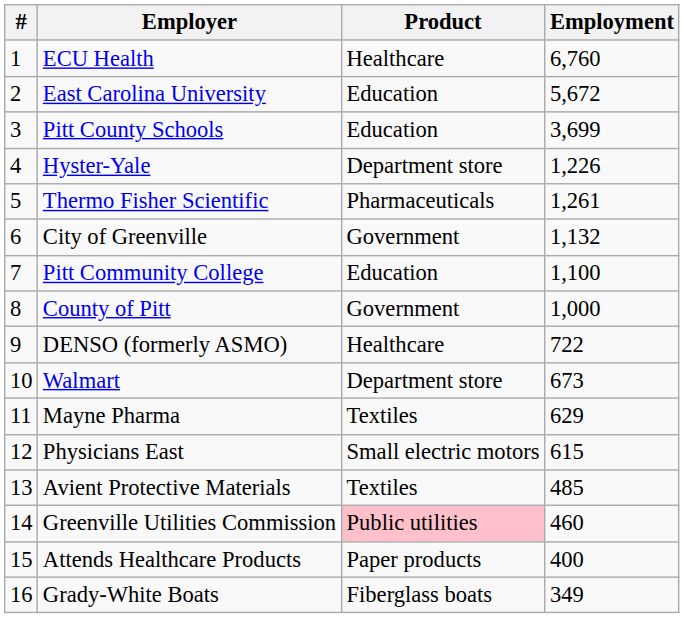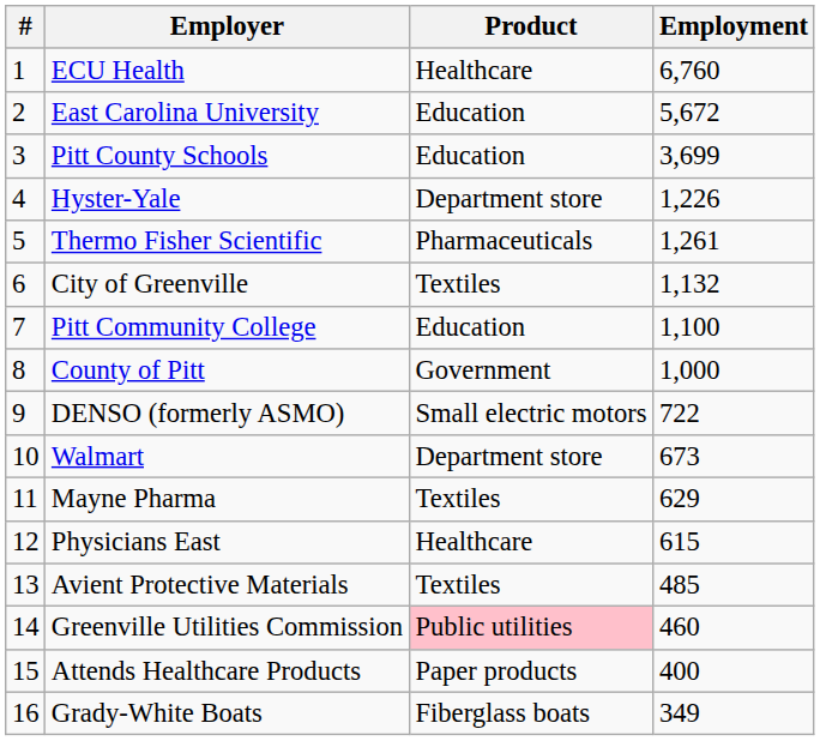 <table class="wikitable floatright">
 <tr>
 <th>#</th>
 <th>Employer</th>
 <th>Product</th>
 <th>Employment</th>
 </tr>
 <tr>
 <td>1</td>
 <td><a href='#'>ECU Health</a></td>
 <td>Healthcare</td>
 <td>6,760</td>
 </tr>
 <tr>
 <td>2</td>
 <td><a href='#'>East Carolina University</a></td>
 <td>Education</td>
 <td>5,672</td>
 </tr>
 <tr>
 <td>3</td>
 <td><a href='#'>Pitt County Schools</a></td>
 <td>Education</td>
 <td>3,699</td>
 </tr>
 <tr>
 <td>4</td>
 <td><a href='#'>Hyster-Yale</a></td>
 <td>Department store</td>
 <td>1,226</td>
 </tr>
 <tr>
 <td>5</td>
 <td><a href='#'>Thermo Fisher Scientific</a></td>
 <td>Pharmaceuticals</td>
 <td>1,261</td>
 </tr>
 <tr>
 <td>6</td>
 <td>City of Greenville</td>
-<td>Government</td>
+<td>Textiles</td>
 <td>1,132</td>
 </tr>
 <tr>
 <td>7</td>
 <td><a href='#'>Pitt Community College</a></td>
 <td>Education</td>
 <td>1,100</td>
 </tr>
 <tr>
 <td>8</td>
 <td><a href='#'>County of Pitt</a></td>
 <td>Government</td>
 <td>1,000</td>
 </tr>
 <tr>
 <td>9</td>
 <td>DENSO (formerly ASMO)</td>
-<td>Healthcare</td>
+<td>Small electric motors</td>
 <td>722</td>
 </tr>
 <tr>
 <td>10</td>
 <td><a href='#'>Walmart</a></td>
 <td>Department store</td>
 <td>673</td>
 </tr>
 <tr>
 <td>11</td>
 <td>Mayne Pharma</td>
 <td>Textiles</td>
 <td>629</td>
 </tr>
 <tr>
 <td>12</td>
 <td>Physicians East</td>
-<td>Small electric motors</td>
+<td>Healthcare</td>
 <td>615</td>
 </tr>
 <tr>
 <td>13</td>
 <td>Avient Protective Materials</td>
 <td>Textiles</td>
 <td>485</td>
 </tr>
 <tr>
 <td>14</td>
 <td>Greenville Utilities Commission</td>
 <td style="background: pink;">Public utilities</td>
 <td>460</td>
 </tr>
 <tr>
 <td>15</td>
 <td>Attends Healthcare Products</td>
 <td>Paper products</td>
 <td>400</td>
 </tr>
 <tr>
 <td>16</td>
 <td>Grady-White Boats</td>
 <td>Fiberglass boats</td>
 <td>349</td>
 </tr>
 </table>
